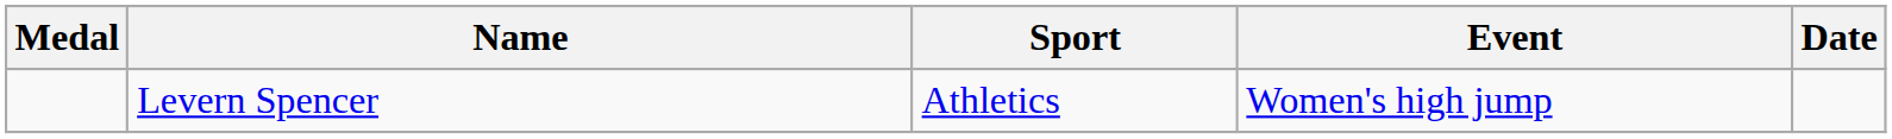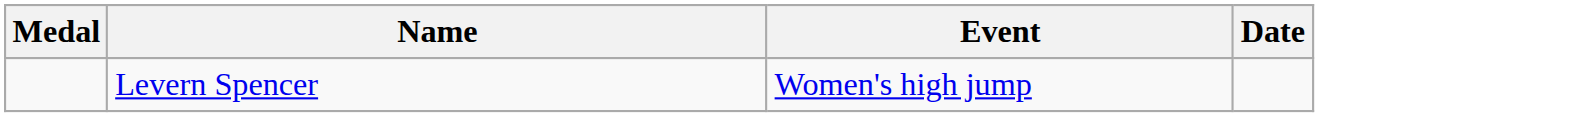 <table class="wikitable sortable" style="font-size:95%">
 <tr>
 <th>Medal</th>
 <th style="width:20em">Name</th>
-<th style="width:8em">Sport</th>
 <th style="width:14em">Event</th>
 <th>Date</th>
 </tr>
 <tr>
 <td></td>
 <td><a href='#'>Levern Spencer</a></td>
-<td><a href='#'>Athletics</a></td>
 <td><a href='#'>Women's high jump</a></td>
 <td></td>
 </tr>
 </table>
